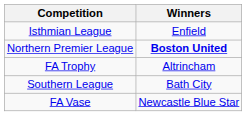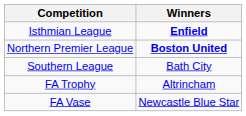 <table class="wikitable" style="text-align:center;">
 <tr>
 <th>Competition</th>
 <th>Winners</th>
 </tr>
 <tr>
 <td><a href='#'>Isthmian League</a></td>
-<td><a href='#'>Enfield</a></td>
+<td><strong><a href='#'>Enfield</a></strong></td>
 </tr>
 <tr>
 <td><a href='#'>Northern Premier League</a></td>
 <td><strong><a href='#'>Boston United</a></strong></td>
 </tr>
 <tr>
+<td><a href='#'>Southern League</a></td>
+<td><a href='#'>Bath City</a></td>
+</tr>
+<tr>
 <td><a href='#'>FA Trophy</a></td>
 <td><a href='#'>Altrincham</a></td>
-</tr>
-<tr>
-<td><a href='#'>Southern League</a></td>
-<td><a href='#'>Bath City</a></td>
 </tr>
 <tr>
 <td><a href='#'>FA Vase</a></td>
 <td><a href='#'>Newcastle Blue Star</a></td>
 </tr>
 </table>
